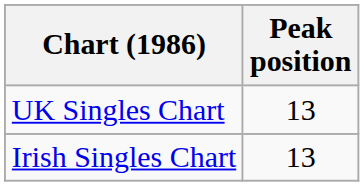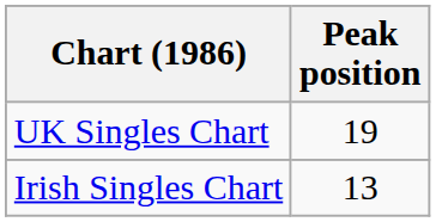 <table class="wikitable">
 <tr>
 <th>Chart (1986)</th>
 <th>Peak<br>position</th>
 </tr>
 <tr>
 <td><a href='#'>UK Singles Chart</a></td>
-<td style="text-align:center;">13</td>
+<td style="text-align:center;">19</td>
 </tr>
 <tr>
 <td><a href='#'>Irish Singles Chart</a></td>
 <td style="text-align:center;">13</td>
 </tr>
 </table>
